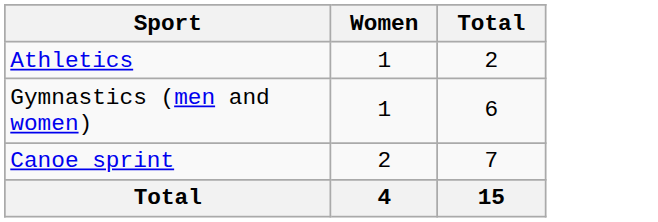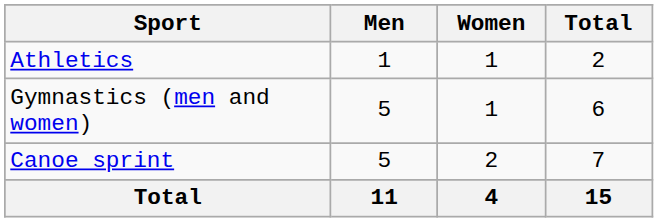 <table class="wikitable sortable" style="text-align:center;">
 <tr>
 <th width=180>Sport</th>
+<th width=55>Men</th>
 <th width=55>Women</th>
 <th width=55>Total</th>
 </tr>
 <tr>
 <td align=left><a href='#'>Athletics</a></td>
 <td>1</td>
+<td>1</td>
 <td>2</td>
 </tr>
 <tr>
 <td align=left>Gymnastics (<a href='#'>men</a> and <a href='#'>women</a>)</td>
+<td>5</td>
 <td>1</td>
 <td>6</td>
 </tr>
 <tr>
 <td align=left><a href='#'>Canoe sprint</a></td>
+<td>5</td>
 <td>2</td>
 <td>7</td>
 </tr>
 <tr>
 <th align=left>Total</th>
+<th>11</th>
 <th>4</th>
 <th>15</th>
 </tr>
 </table>
